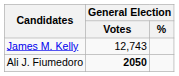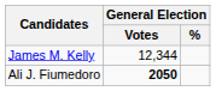 <table class=wikitable>
 <tr>
 <th colspan=1 rowspan=2><strong>Candidates</strong></th>
 <th colspan=2><strong>General Election</strong></th>
 </tr>
 <tr>
 <th>Votes</th>
 <th>%</th>
 </tr>
 <tr>
 <td><a href='#'>James M. Kelly</a></td>
-<td align="right">12,743</td>
+<td align="right">12,344</td>
 <td align="right"></td>
 </tr>
 <tr>
 <td>Ali J. Fiumedoro</td>
 <td align="right"><strong>2050</strong></td>
 <td align="right"></td>
 </tr>
 </table>
